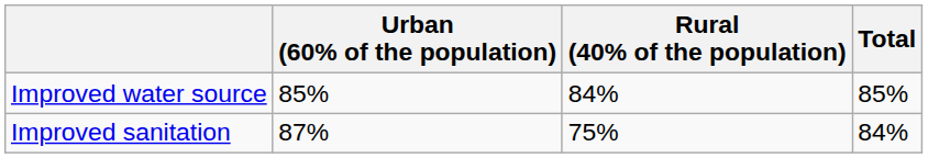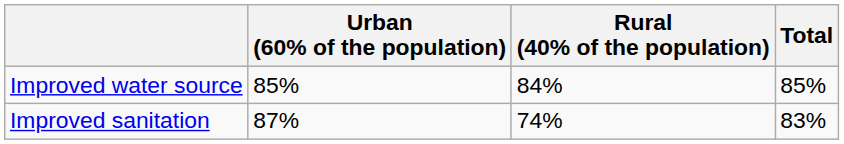 <table class="wikitable">
 <tr>
 <th></th>
 <th>Urban<br> (60% of the population)</th>
 <th>Rural<br> (40% of the population)</th>
 <th>Total</th>
 </tr>
 <tr>
 <td><a href='#'>Improved water source</a></td>
 <td>85%</td>
 <td>84%</td>
 <td>85%</td>
 </tr>
 <tr>
 <td><a href='#'>Improved sanitation</a></td>
 <td>87%</td>
-<td>75%</td>
-<td>84%</td>
+<td>74%</td>
+<td>83%</td>
 </tr>
 </table>
